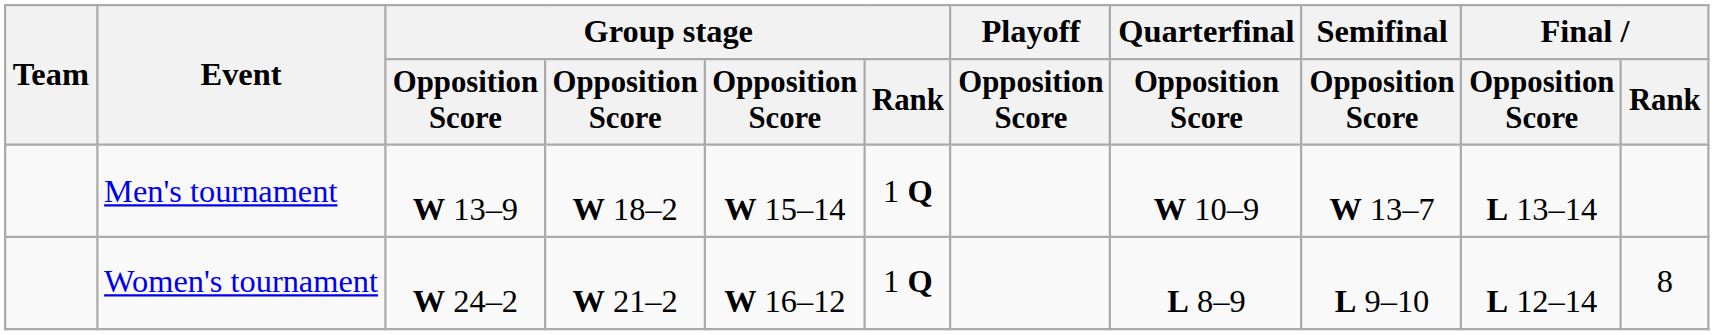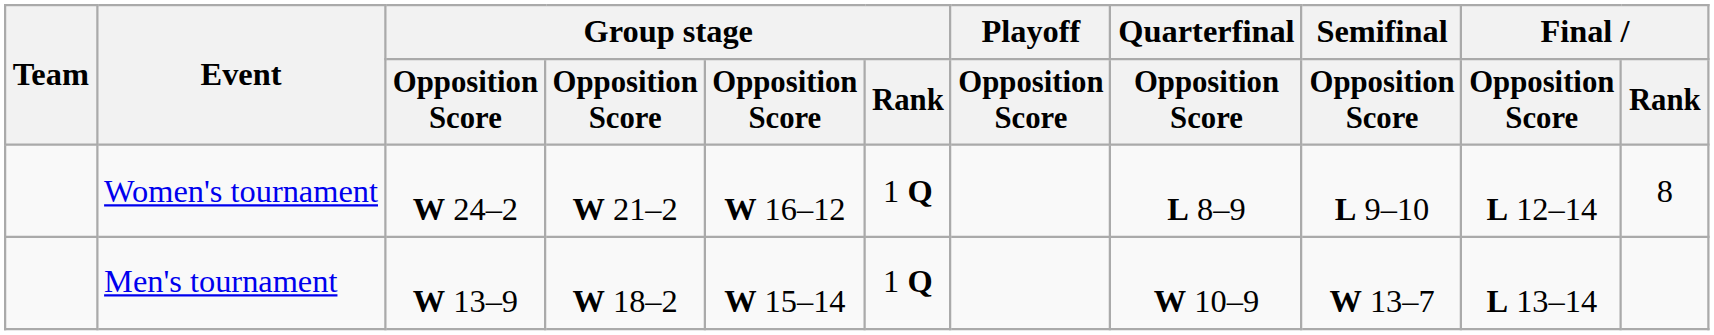 <table class="wikitable" style="text-align:center; font-size:90%;">
 <tr>
 <th rowspan=2>Team</th>
 <th rowspan=2>Event</th>
 <th colspan=4>Group stage</th>
 <th>Playoff</th>
 <th>Quarterfinal</th>
 <th>Semifinal</th>
 <th colspan=2>Final / </th>
 </tr>
 <tr style=font-size:95%>
 <th>Opposition<br>Score</th>
 <th>Opposition<br>Score</th>
 <th>Opposition<br>Score</th>
 <th>Rank</th>
 <th>Opposition<br>Score</th>
 <th>Opposition<br>Score</th>
 <th>Opposition<br>Score</th>
 <th>Opposition<br>Score</th>
 <th>Rank</th>
 </tr>
 <tr>
+<td align=left></td>
+<td align=left><a href='#'>Women's tournament</a></td>
+<td><br> <strong>W</strong> 24–2</td>
+<td><br> <strong>W</strong> 21–2</td>
+<td><br> <strong>W</strong> 16–12</td>
+<td>1 <strong>Q</strong></td>
+<td></td>
+<td><br> <strong>L</strong> 8–9</td>
+<td><br> <strong>L</strong> 9–10</td>
+<td><br> <strong>L</strong> 12–14</td>
+<td>8</td>
+</tr>
+<tr>
 <td align=left><strong></strong></td>
 <td align=left><a href='#'>Men's tournament</a></td>
 <td><br> <strong>W</strong> 13–9</td>
 <td><br> <strong>W</strong> 18–2</td>
 <td><br> <strong>W</strong> 15–14</td>
 <td>1 <strong>Q</strong></td>
 <td></td>
 <td><br> <strong>W</strong> 10–9</td>
 <td><br> <strong>W</strong> 13–7</td>
 <td><br> <strong>L</strong> 13–14</td>
 <td></td>
 </tr>
-<tr>
-<td align=left></td>
-<td align=left><a href='#'>Women's tournament</a></td>
-<td><br> <strong>W</strong> 24–2</td>
-<td><br> <strong>W</strong> 21–2</td>
-<td><br> <strong>W</strong> 16–12</td>
-<td>1 <strong>Q</strong></td>
-<td></td>
-<td><br> <strong>L</strong> 8–9</td>
-<td><br> <strong>L</strong> 9–10</td>
-<td><br> <strong>L</strong> 12–14</td>
-<td>8</td>
-</tr>
 </table>
